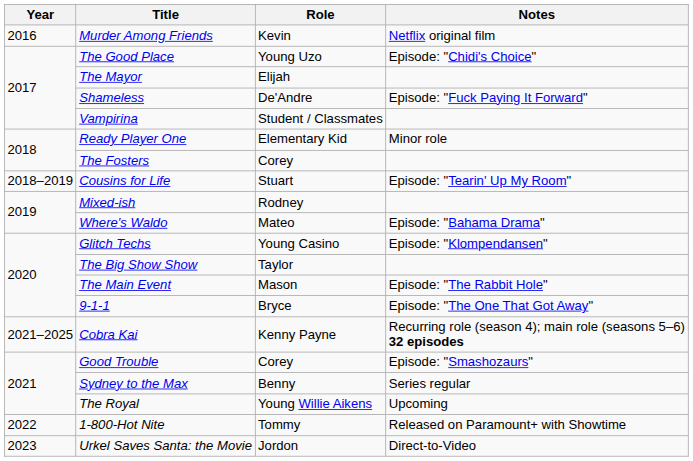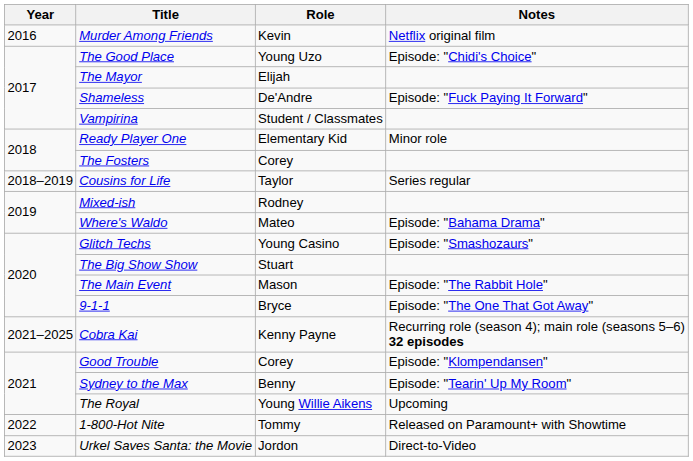 <table class="wikitable sortable">
 <tr>
 <th>Year</th>
 <th>Title</th>
 <th>Role</th>
 <th class="unsortable">Notes</th>
 </tr>
 <tr>
 <td>2016</td>
 <td><em><a href='#'>Murder Among Friends</a></em></td>
 <td>Kevin</td>
 <td><a href='#'>Netflix</a> original film</td>
 </tr>
 <tr>
 <td rowspan="4">2017</td>
 <td><em><a href='#'>The Good Place</a></em></td>
 <td>Young Uzo</td>
 <td>Episode: "<a href='#'>Chidi's Choice</a>"</td>
 </tr>
 <tr>
 <td><em><a href='#'>The Mayor</a></em></td>
 <td>Elijah</td>
 <td></td>
 </tr>
 <tr>
 <td><em><a href='#'>Shameless</a></em></td>
 <td>De'Andre</td>
 <td>Episode: "<a href='#'>Fuck Paying It Forward</a>"</td>
 </tr>
 <tr>
 <td><em><a href='#'>Vampirina</a></em></td>
 <td>Student / Classmates </td>
 <td></td>
 </tr>
 <tr>
 <td rowspan="2">2018</td>
 <td><em><a href='#'>Ready Player One</a></em></td>
 <td>Elementary Kid</td>
 <td>Minor role</td>
 </tr>
 <tr>
 <td><em><a href='#'>The Fosters</a></em></td>
 <td>Corey</td>
 <td></td>
 </tr>
 <tr>
 <td>2018–2019</td>
 <td><em><a href='#'>Cousins for Life</a></em></td>
-<td>Stuart</td>
-<td>Episode: "<a href='#'>Tearin' Up My Room</a>"</td>
+<td>Taylor</td>
+<td>Series regular</td>
 </tr>
 <tr>
 <td rowspan="2">2019</td>
 <td><em><a href='#'>Mixed-ish</a></em></td>
 <td>Rodney</td>
 <td></td>
 </tr>
 <tr>
 <td><em><a href='#'>Where's Waldo</a></em></td>
 <td>Mateo </td>
 <td>Episode: "<a href='#'>Bahama Drama</a>"</td>
 </tr>
 <tr>
 <td rowspan="4">2020</td>
 <td><em><a href='#'>Glitch Techs</a></em></td>
 <td>Young Casino </td>
-<td>Episode: "<a href='#'>Klompendansen</a>"</td>
+<td>Episode: "<a href='#'>Smashozaurs</a>"</td>
 </tr>
 <tr>
 <td><em><a href='#'>The Big Show Show</a></em></td>
-<td>Taylor</td>
+<td>Stuart</td>
 <td></td>
 </tr>
 <tr>
 <td><em><a href='#'>The Main Event</a></em></td>
 <td>Mason</td>
 <td>Episode: "<a href='#'>The Rabbit Hole</a>"</td>
 </tr>
 <tr>
 <td><em><a href='#'>9-1-1</a></em></td>
 <td>Bryce</td>
 <td>Episode: "<a href='#'>The One That Got Away</a>"</td>
 </tr>
 <tr>
 <td>2021–2025</td>
 <td><em><a href='#'>Cobra Kai</a></em></td>
 <td>Kenny Payne</td>
 <td>Recurring role (season 4); main role (seasons 5–6)<br><strong>32 episodes</strong></td>
 </tr>
 <tr>
 <td rowspan="3">2021</td>
 <td><em><a href='#'>Good Trouble</a></em></td>
 <td>Corey</td>
-<td>Episode: "<a href='#'>Smashozaurs</a>"</td>
+<td>Episode: "<a href='#'>Klompendansen</a>"</td>
 </tr>
 <tr>
 <td><em><a href='#'>Sydney to the Max</a></em></td>
 <td>Benny</td>
-<td>Series regular</td>
+<td>Episode: "<a href='#'>Tearin' Up My Room</a>"</td>
 </tr>
 <tr>
 <td><em>The Royal</em></td>
 <td>Young <a href='#'>Willie Aikens</a></td>
 <td>Upcoming</td>
 </tr>
 <tr>
 <td>2022</td>
 <td><em>1-800-Hot Nite</em></td>
 <td>Tommy</td>
 <td>Released on Paramount+ with Showtime</td>
 </tr>
 <tr>
 <td>2023</td>
 <td><em>Urkel Saves Santa: the Movie</em></td>
 <td>Jordon </td>
 <td>Direct-to-Video</td>
 </tr>
 </table>
